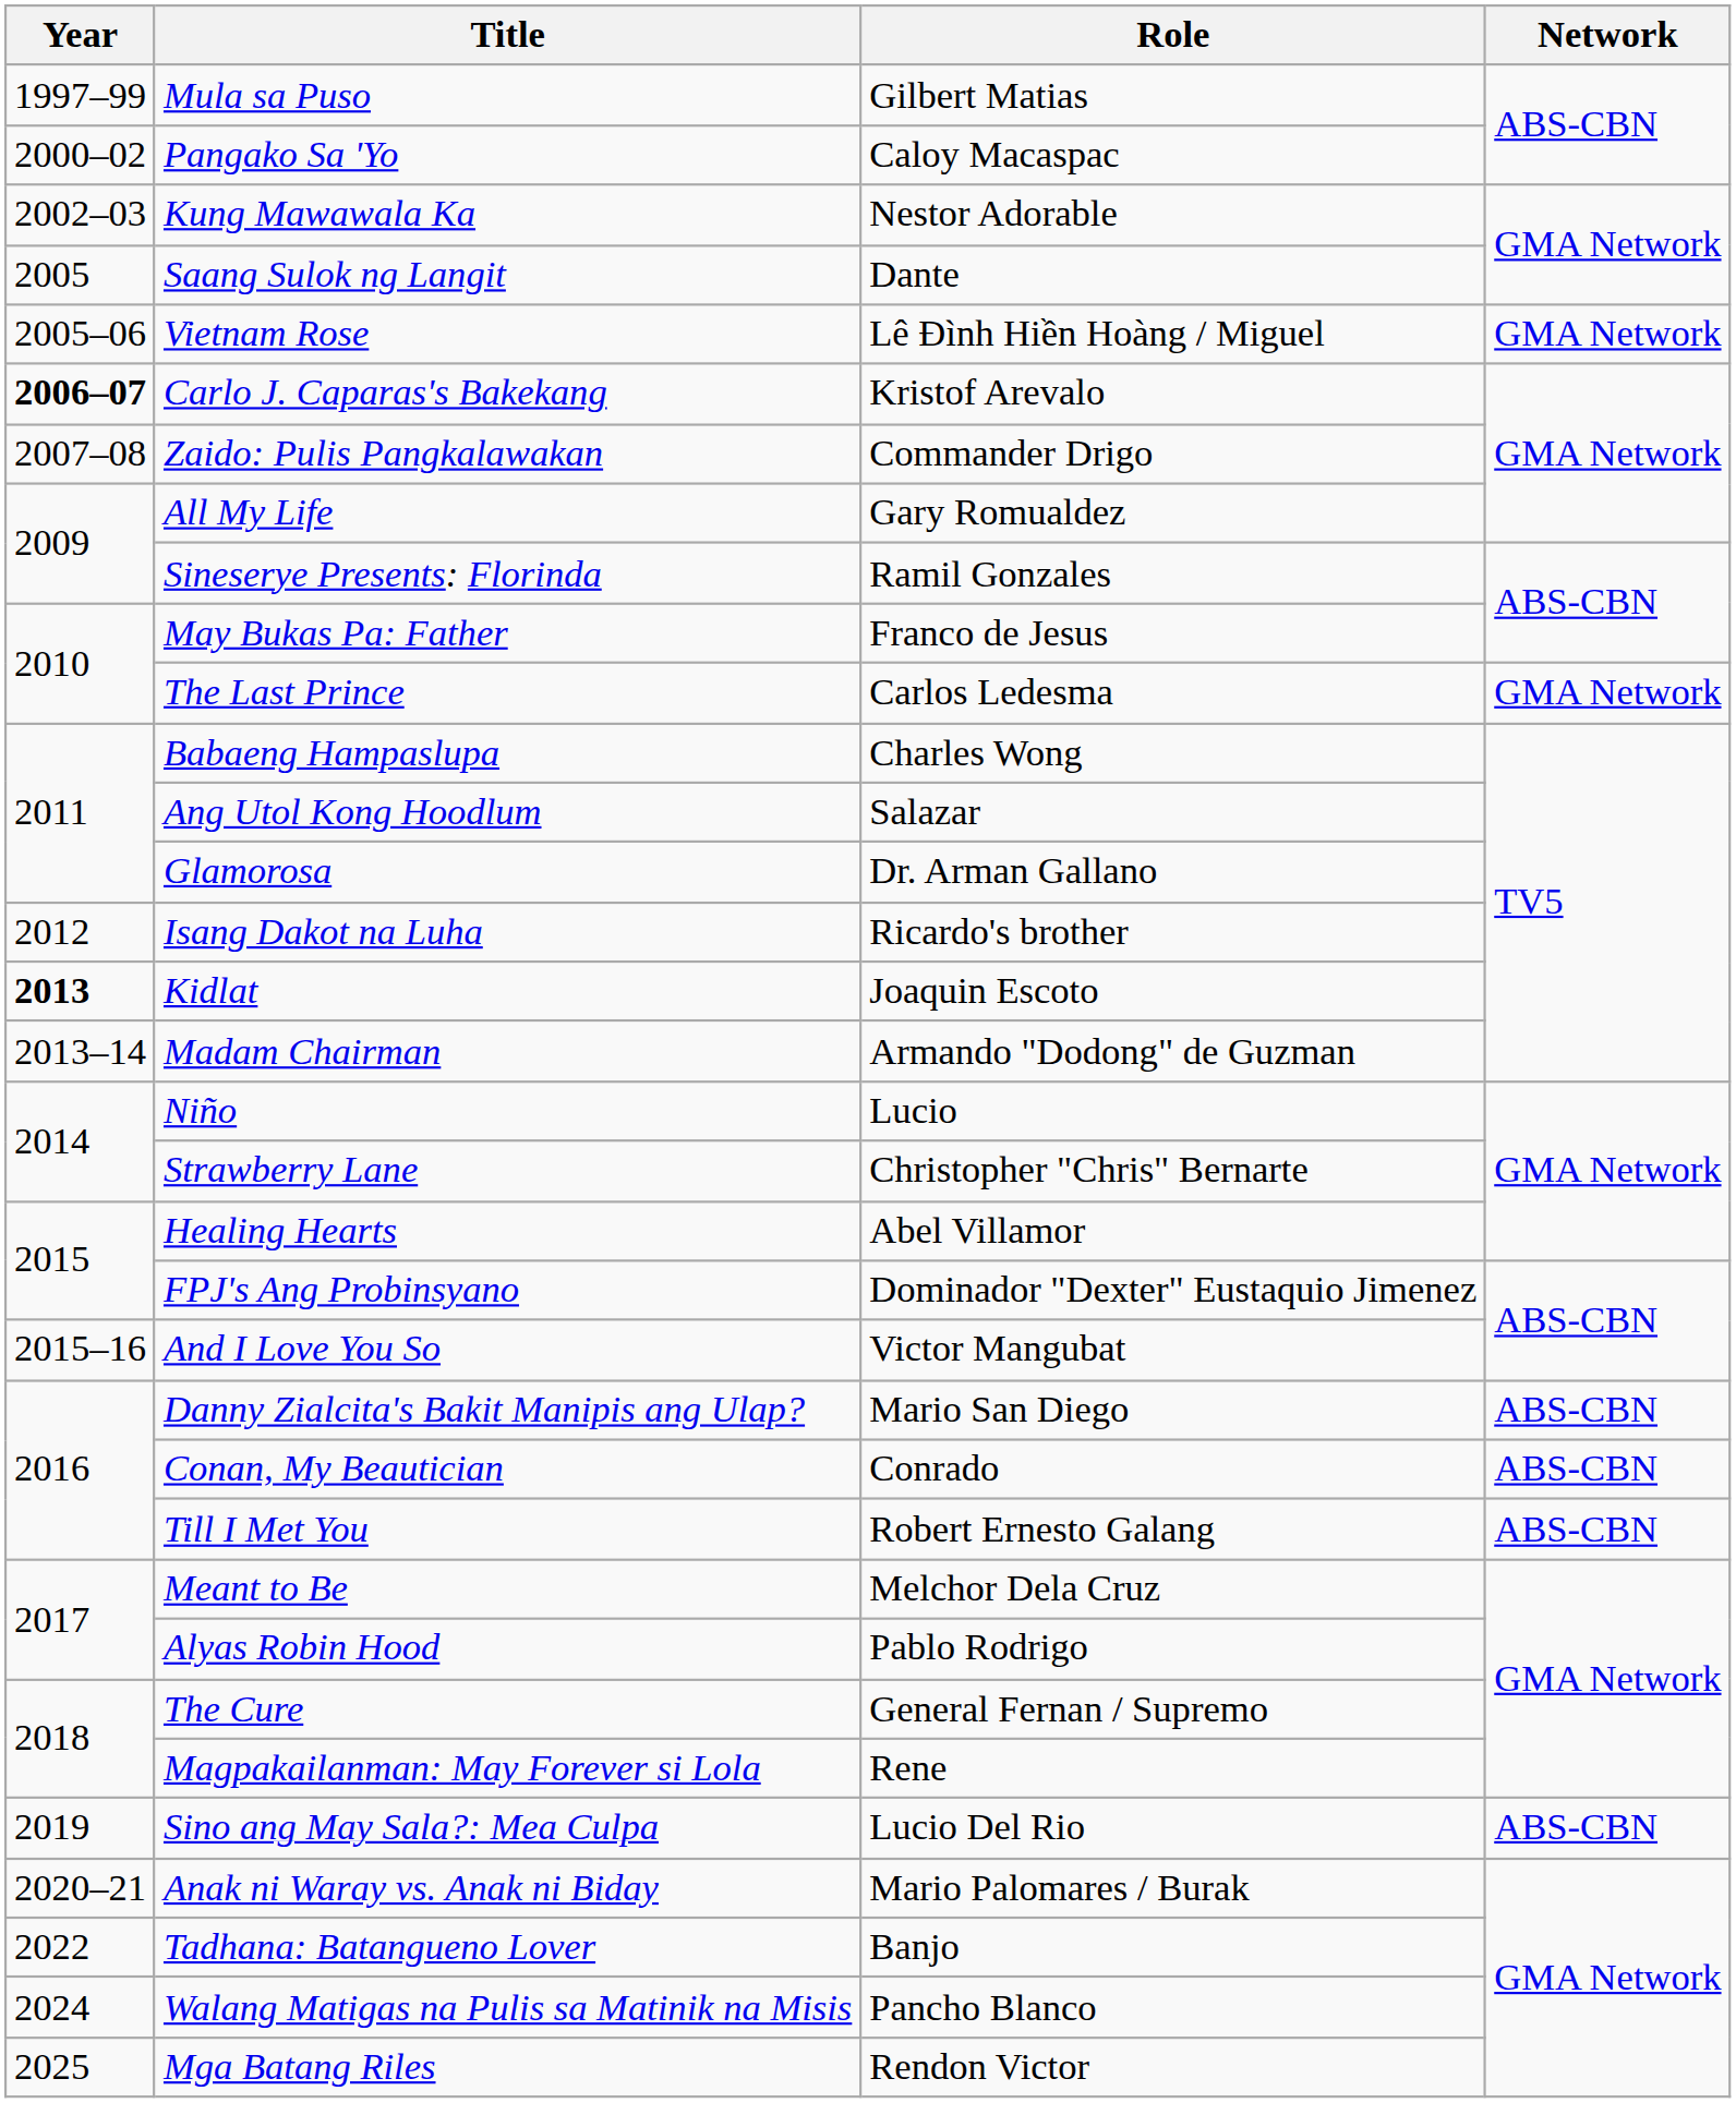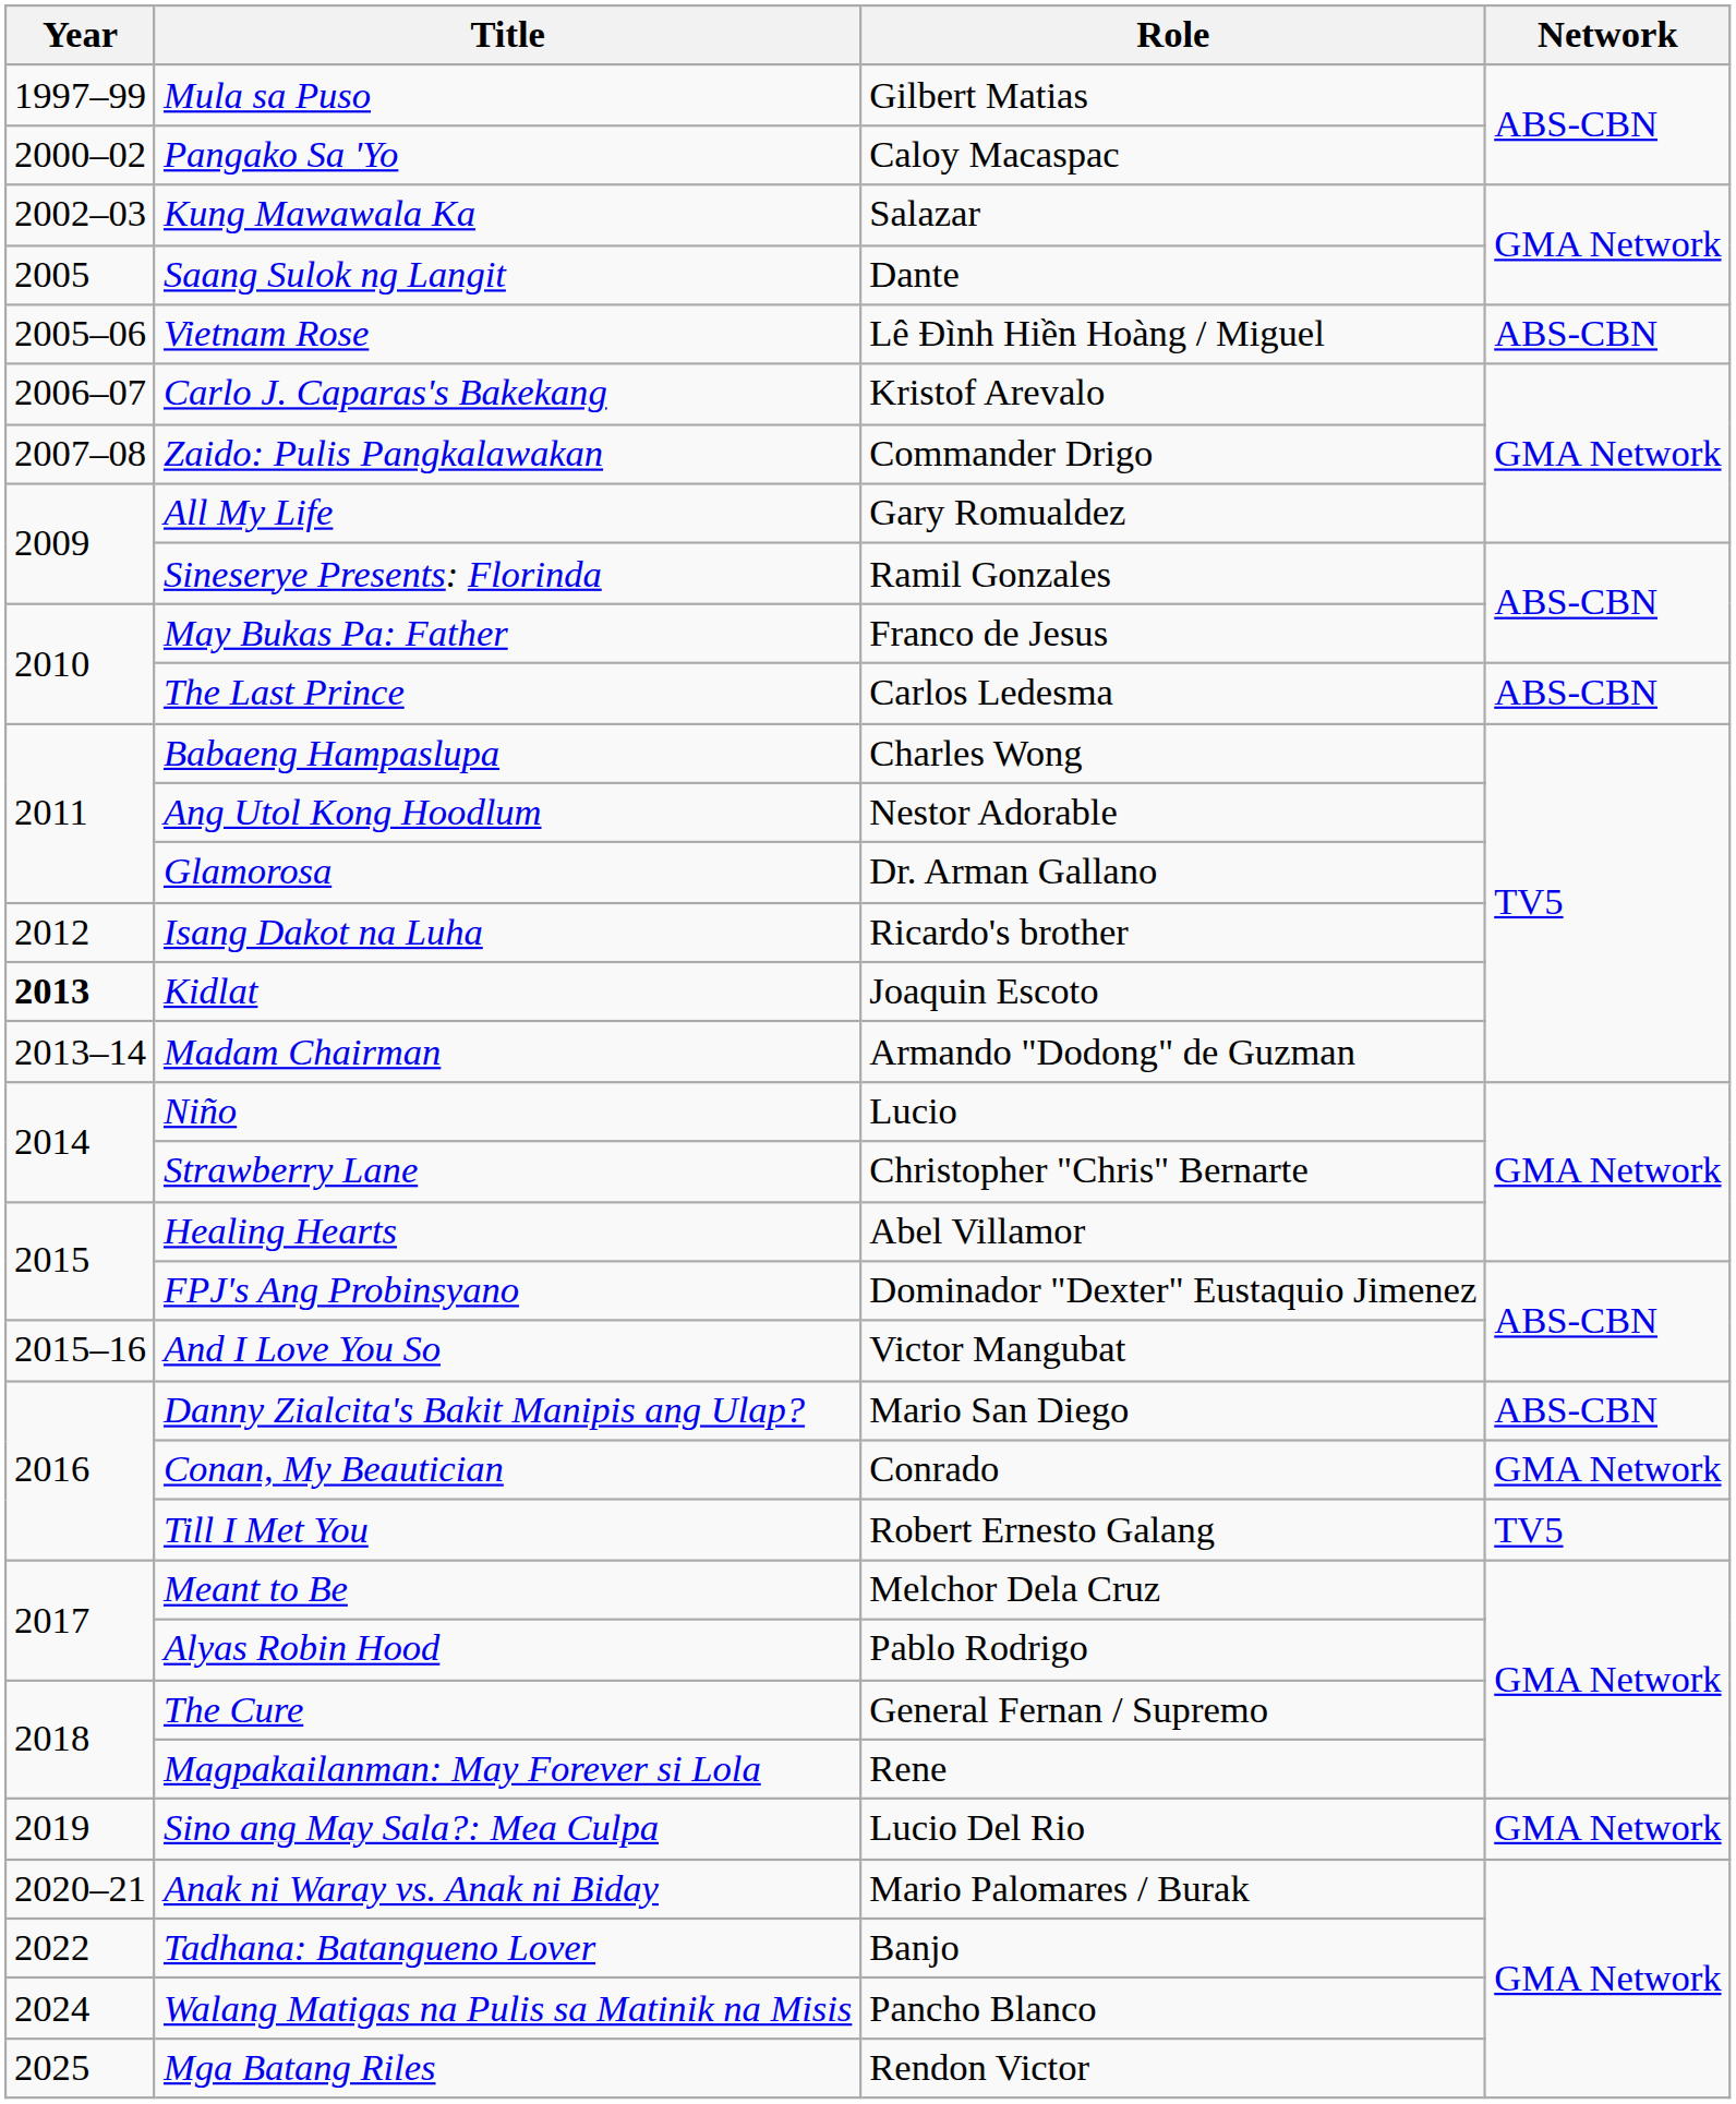 <table class="wikitable sortable">
 <tr>
 <th>Year</th>
 <th>Title</th>
 <th>Role</th>
 <th>Network</th>
 </tr>
 <tr>
 <td>1997–99</td>
 <td><em><a href='#'>Mula sa Puso</a></em></td>
 <td>Gilbert Matias</td>
 <td rowspan="2"><a href='#'>ABS-CBN</a></td>
 </tr>
 <tr>
 <td>2000–02</td>
 <td><em><a href='#'>Pangako Sa 'Yo</a></em></td>
 <td>Caloy Macaspac</td>
 </tr>
 <tr>
 <td>2002–03</td>
 <td><em><a href='#'>Kung Mawawala Ka</a></em></td>
-<td>Nestor Adorable</td>
+<td>Salazar</td>
 <td rowspan="2"><a href='#'>GMA Network</a></td>
 </tr>
 <tr>
 <td>2005</td>
 <td><em><a href='#'>Saang Sulok ng Langit</a></em></td>
 <td>Dante</td>
 </tr>
 <tr>
 <td>2005–06</td>
 <td><em><a href='#'>Vietnam Rose</a></em></td>
 <td>Lê Đình Hiền Hoàng / Miguel</td>
-<td><a href='#'>GMA Network</a></td>
+<td><a href='#'>ABS-CBN</a></td>
 </tr>
 <tr>
-<td><strong>2006–07</strong></td>
+<td>2006–07</td>
 <td><em><a href='#'>Carlo J. Caparas's Bakekang</a></em></td>
 <td>Kristof Arevalo</td>
 <td rowspan="3"><a href='#'>GMA Network</a></td>
 </tr>
 <tr>
 <td>2007–08</td>
 <td><em><a href='#'>Zaido: Pulis Pangkalawakan</a></em></td>
 <td>Commander Drigo</td>
 </tr>
 <tr>
 <td rowspan="2">2009</td>
 <td><em><a href='#'>All My Life</a></em></td>
 <td>Gary Romualdez</td>
 </tr>
 <tr>
 <td><em><a href='#'>Sineserye Presents</a>: <a href='#'>Florinda</a></em></td>
 <td>Ramil Gonzales</td>
 <td rowspan="2"><a href='#'>ABS-CBN</a></td>
 </tr>
 <tr>
 <td rowspan="2">2010</td>
 <td><em><a href='#'>May Bukas Pa: Father</a></em></td>
 <td>Franco de Jesus</td>
 </tr>
 <tr>
 <td><em><a href='#'>The Last Prince</a></em></td>
 <td>Carlos Ledesma</td>
-<td><a href='#'>GMA Network</a></td>
+<td><a href='#'>ABS-CBN</a></td>
 </tr>
 <tr>
 <td rowspan="3">2011</td>
 <td><em><a href='#'>Babaeng Hampaslupa</a></em></td>
 <td>Charles Wong</td>
 <td rowspan="6"><a href='#'>TV5</a></td>
 </tr>
 <tr>
 <td><em><a href='#'>Ang Utol Kong Hoodlum</a></em></td>
-<td>Salazar</td>
+<td>Nestor Adorable</td>
 </tr>
 <tr>
 <td><em><a href='#'>Glamorosa</a></em></td>
 <td>Dr. Arman Gallano</td>
 </tr>
 <tr>
 <td>2012</td>
 <td><em><a href='#'>Isang Dakot na Luha</a></em></td>
 <td>Ricardo's brother</td>
 </tr>
 <tr>
 <td><strong>2013</strong></td>
 <td><em><a href='#'>Kidlat</a></em></td>
 <td>Joaquin Escoto</td>
 </tr>
 <tr>
 <td>2013–14</td>
 <td><em><a href='#'>Madam Chairman</a></em></td>
 <td>Armando "Dodong" de Guzman</td>
 </tr>
 <tr>
 <td rowspan="2">2014</td>
 <td><em><a href='#'>Niño</a></em></td>
 <td>Lucio</td>
 <td rowspan="3"><a href='#'>GMA Network</a></td>
 </tr>
 <tr>
 <td><em><a href='#'>Strawberry Lane</a></em></td>
 <td>Christopher "Chris" Bernarte</td>
 </tr>
 <tr>
 <td rowspan="2">2015</td>
 <td><em><a href='#'>Healing Hearts</a></em></td>
 <td>Abel Villamor</td>
 </tr>
 <tr>
 <td><em><a href='#'>FPJ's Ang Probinsyano</a></em></td>
 <td>Dominador "Dexter" Eustaquio Jimenez</td>
 <td rowspan="2"><a href='#'>ABS-CBN</a></td>
 </tr>
 <tr>
 <td>2015–16</td>
 <td><em><a href='#'>And I Love You So</a></em></td>
 <td>Victor Mangubat</td>
 </tr>
 <tr>
 <td rowspan="3">2016</td>
 <td><em><a href='#'>Danny Zialcita's Bakit Manipis ang Ulap?</a></em></td>
 <td>Mario San Diego</td>
 <td><a href='#'>ABS-CBN</a></td>
 </tr>
 <tr>
 <td><em><a href='#'>Conan, My Beautician</a></em></td>
 <td>Conrado</td>
-<td><a href='#'>ABS-CBN</a></td>
+<td><a href='#'>GMA Network</a></td>
 </tr>
 <tr>
 <td><em><a href='#'>Till I Met You</a></em></td>
 <td>Robert Ernesto Galang</td>
-<td><a href='#'>ABS-CBN</a></td>
+<td><a href='#'>TV5</a></td>
 </tr>
 <tr>
 <td rowspan="2">2017</td>
 <td><em><a href='#'>Meant to Be</a></em></td>
 <td>Melchor Dela Cruz</td>
 <td rowspan="4"><a href='#'>GMA Network</a></td>
 </tr>
 <tr>
 <td><em><a href='#'>Alyas Robin Hood</a></em></td>
 <td>Pablo Rodrigo</td>
 </tr>
 <tr>
 <td rowspan="2">2018</td>
 <td><em><a href='#'>The Cure</a></em></td>
 <td>General Fernan / Supremo</td>
 </tr>
 <tr>
 <td><em><a href='#'> Magpakailanman: May Forever si Lola</a></em></td>
 <td>Rene</td>
 </tr>
 <tr>
 <td>2019</td>
 <td><em><a href='#'>Sino ang May Sala?: Mea Culpa</a></em></td>
 <td>Lucio Del Rio</td>
-<td><a href='#'>ABS-CBN</a></td>
+<td><a href='#'>GMA Network</a></td>
 </tr>
 <tr>
 <td>2020–21</td>
 <td><em><a href='#'>Anak ni Waray vs. Anak ni Biday</a></em></td>
 <td>Mario Palomares / Burak</td>
 <td rowspan="4"><a href='#'>GMA Network</a></td>
 </tr>
 <tr>
 <td>2022</td>
 <td><em><a href='#'>Tadhana: Batangueno Lover</a></em></td>
 <td>Banjo</td>
 </tr>
 <tr>
 <td>2024</td>
 <td><em><a href='#'>Walang Matigas na Pulis sa Matinik na Misis</a></em></td>
 <td>Pancho Blanco</td>
 </tr>
 <tr>
 <td>2025</td>
 <td><em><a href='#'>Mga Batang Riles</a></em></td>
 <td>Rendon Victor</td>
 </tr>
 </table>
